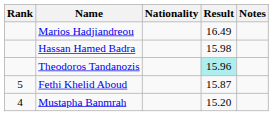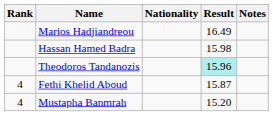 <table class="wikitable sortable" style="text-align:center">
 <tr>
 <th>Rank</th>
 <th>Name</th>
 <th>Nationality</th>
 <th>Result</th>
 <th>Notes</th>
 </tr>
 <tr>
 <td></td>
 <td align=left><a href='#'>Marios Hadjiandreou</a></td>
 <td align=left></td>
 <td>16.49</td>
 <td></td>
 </tr>
 <tr>
 <td></td>
 <td align=left><a href='#'>Hassan Hamed Badra</a></td>
 <td align=left></td>
 <td>15.98</td>
 <td></td>
 </tr>
 <tr>
 <td></td>
 <td align=left><a href='#'>Theodoros Tandanozis</a></td>
 <td align=left></td>
 <td style="background: paleturquoise;">15.96</td>
 <td></td>
 </tr>
 <tr>
-<td>5</td>
+<td>4</td>
 <td align=left><a href='#'>Fethi Khelid Aboud</a></td>
 <td align=left></td>
 <td>15.87</td>
 <td></td>
 </tr>
 <tr>
 <td>4</td>
 <td align=left><a href='#'>Mustapha Banmrah</a></td>
 <td align=left></td>
 <td>15.20</td>
 <td></td>
 </tr>
 </table>
